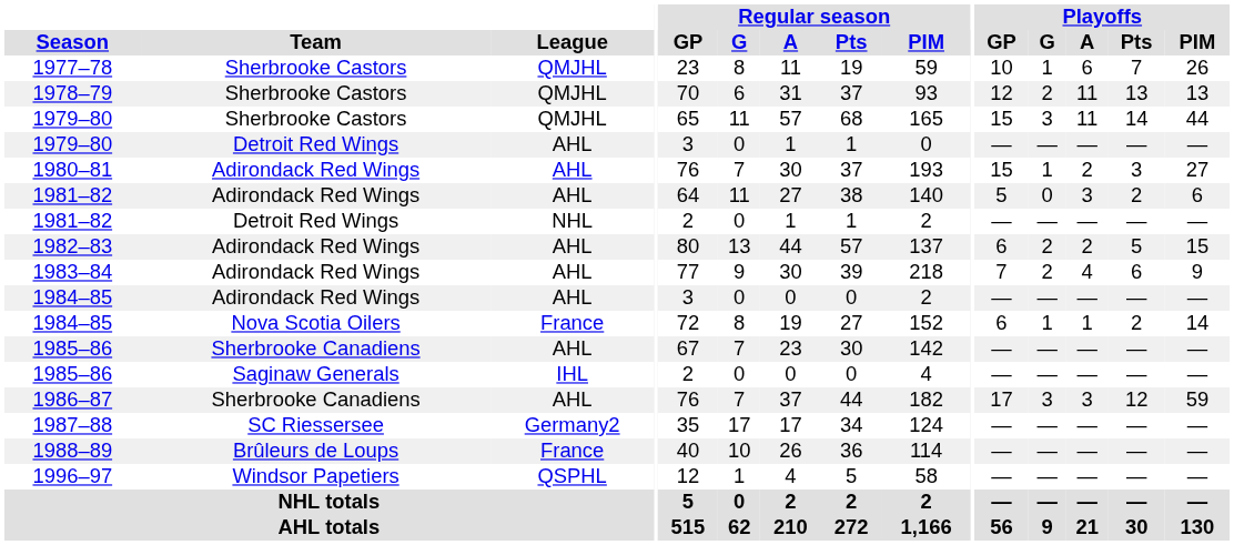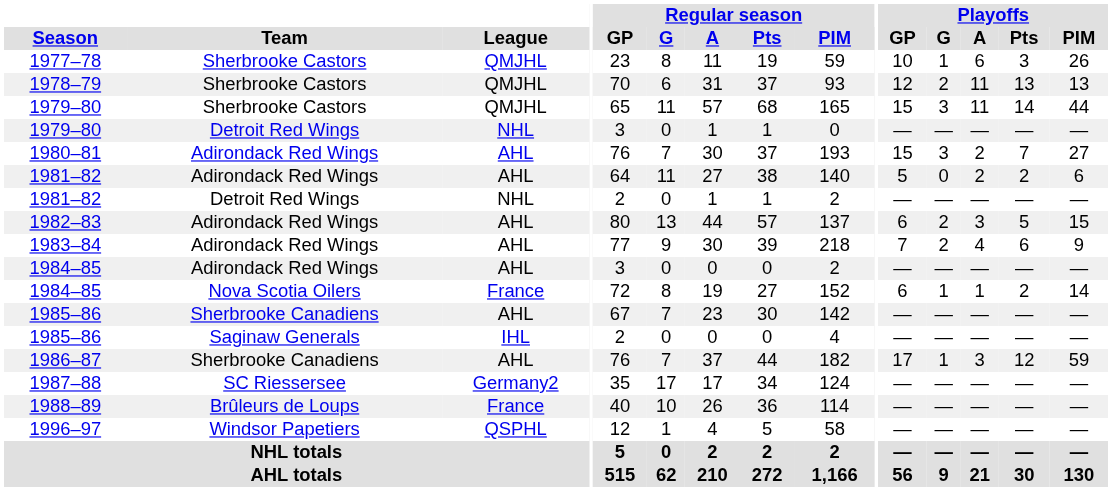 <table border="0" cellpadding="1" cellspacing="0" style="text-align:center; width:60em">
 <tr bgcolor="#e0e0e0">
 <th colspan="3" bgcolor="#ffffff"></th>
 <th rowspan="99" bgcolor="#ffffff"></th>
 <th colspan="5"><a href='#'>Regular season</a></th>
 <th rowspan="99" bgcolor="#ffffff"></th>
 <th colspan="5"><a href='#'>Playoffs</a></th>
 </tr>
 <tr bgcolor="#e0e0e0">
 <th><a href='#'>Season</a></th>
 <th>Team</th>
 <th>League</th>
 <th>GP</th>
 <th><a href='#'>G</a></th>
 <th><a href='#'>A</a></th>
 <th><a href='#'>Pts</a></th>
 <th><a href='#'>PIM</a></th>
 <th>GP</th>
 <th>G</th>
 <th>A</th>
 <th>Pts</th>
 <th>PIM</th>
 </tr>
 <tr>
 <td><a href='#'>1977–78</a></td>
 <td><a href='#'>Sherbrooke Castors</a></td>
 <td><a href='#'>QMJHL</a></td>
 <td>23</td>
 <td>8</td>
 <td>11</td>
 <td>19</td>
 <td>59</td>
 <td>10</td>
 <td>1</td>
 <td>6</td>
-<td>7</td>
+<td>3</td>
 <td>26</td>
 </tr>
 <tr bgcolor="#f0f0f0">
 <td><a href='#'>1978–79</a></td>
 <td>Sherbrooke Castors</td>
 <td>QMJHL</td>
 <td>70</td>
 <td>6</td>
 <td>31</td>
 <td>37</td>
 <td>93</td>
 <td>12</td>
 <td>2</td>
 <td>11</td>
 <td>13</td>
 <td>13</td>
 </tr>
 <tr>
 <td><a href='#'>1979–80</a></td>
 <td>Sherbrooke Castors</td>
 <td>QMJHL</td>
 <td>65</td>
 <td>11</td>
 <td>57</td>
 <td>68</td>
 <td>165</td>
 <td>15</td>
 <td>3</td>
 <td>11</td>
 <td>14</td>
 <td>44</td>
 </tr>
 <tr bgcolor="#f0f0f0">
 <td><a href='#'>1979–80</a></td>
 <td><a href='#'>Detroit Red Wings</a></td>
-<td>AHL</td>
+<td><a href='#'>NHL</a></td>
 <td>3</td>
 <td>0</td>
 <td>1</td>
 <td>1</td>
 <td>0</td>
 <td>—</td>
 <td>—</td>
 <td>—</td>
 <td>—</td>
 <td>—</td>
 </tr>
 <tr>
 <td><a href='#'>1980–81</a></td>
 <td><a href='#'>Adirondack Red Wings</a></td>
 <td><a href='#'>AHL</a></td>
 <td>76</td>
 <td>7</td>
 <td>30</td>
 <td>37</td>
 <td>193</td>
 <td>15</td>
-<td>1</td>
+<td>3</td>
 <td>2</td>
-<td>3</td>
+<td>7</td>
 <td>27</td>
 </tr>
 <tr bgcolor="#f0f0f0">
 <td><a href='#'>1981–82</a></td>
 <td>Adirondack Red Wings</td>
 <td>AHL</td>
 <td>64</td>
 <td>11</td>
 <td>27</td>
 <td>38</td>
 <td>140</td>
 <td>5</td>
 <td>0</td>
-<td>3</td>
+<td>2</td>
 <td>2</td>
 <td>6</td>
 </tr>
 <tr>
 <td><a href='#'>1981–82</a></td>
 <td>Detroit Red Wings</td>
 <td>NHL</td>
 <td>2</td>
 <td>0</td>
 <td>1</td>
 <td>1</td>
 <td>2</td>
 <td>—</td>
 <td>—</td>
 <td>—</td>
 <td>—</td>
 <td>—</td>
 </tr>
 <tr bgcolor="#f0f0f0">
 <td><a href='#'>1982–83</a></td>
 <td>Adirondack Red Wings</td>
 <td>AHL</td>
 <td>80</td>
 <td>13</td>
 <td>44</td>
 <td>57</td>
 <td>137</td>
 <td>6</td>
 <td>2</td>
-<td>2</td>
+<td>3</td>
 <td>5</td>
 <td>15</td>
 </tr>
 <tr>
 <td><a href='#'>1983–84</a></td>
 <td>Adirondack Red Wings</td>
 <td>AHL</td>
 <td>77</td>
 <td>9</td>
 <td>30</td>
 <td>39</td>
 <td>218</td>
 <td>7</td>
 <td>2</td>
 <td>4</td>
 <td>6</td>
 <td>9</td>
 </tr>
 <tr bgcolor="#f0f0f0">
 <td><a href='#'>1984–85</a></td>
 <td>Adirondack Red Wings</td>
 <td>AHL</td>
 <td>3</td>
 <td>0</td>
 <td>0</td>
 <td>0</td>
 <td>2</td>
 <td>—</td>
 <td>—</td>
 <td>—</td>
 <td>—</td>
 <td>—</td>
 </tr>
 <tr>
 <td><a href='#'>1984–85</a></td>
 <td><a href='#'>Nova Scotia Oilers</a></td>
 <td><a href='#'>France</a></td>
 <td>72</td>
 <td>8</td>
 <td>19</td>
 <td>27</td>
 <td>152</td>
 <td>6</td>
 <td>1</td>
 <td>1</td>
 <td>2</td>
 <td>14</td>
 </tr>
 <tr bgcolor="#f0f0f0">
 <td><a href='#'>1985–86</a></td>
 <td><a href='#'>Sherbrooke Canadiens</a></td>
 <td>AHL</td>
 <td>67</td>
 <td>7</td>
 <td>23</td>
 <td>30</td>
 <td>142</td>
 <td>—</td>
 <td>—</td>
 <td>—</td>
 <td>—</td>
 <td>—</td>
 </tr>
 <tr>
 <td><a href='#'>1985–86</a></td>
 <td><a href='#'>Saginaw Generals</a></td>
 <td><a href='#'>IHL</a></td>
 <td>2</td>
 <td>0</td>
 <td>0</td>
 <td>0</td>
 <td>4</td>
 <td>—</td>
 <td>—</td>
 <td>—</td>
 <td>—</td>
 <td>—</td>
 </tr>
 <tr bgcolor="#f0f0f0">
 <td><a href='#'>1986–87</a></td>
 <td>Sherbrooke Canadiens</td>
 <td>AHL</td>
 <td>76</td>
 <td>7</td>
 <td>37</td>
 <td>44</td>
 <td>182</td>
 <td>17</td>
-<td>3</td>
+<td>1</td>
 <td>3</td>
 <td>12</td>
 <td>59</td>
 </tr>
 <tr>
 <td><a href='#'>1987–88</a></td>
 <td><a href='#'>SC Riessersee</a></td>
 <td><a href='#'>Germany2</a></td>
 <td>35</td>
 <td>17</td>
 <td>17</td>
 <td>34</td>
 <td>124</td>
 <td>—</td>
 <td>—</td>
 <td>—</td>
 <td>—</td>
 <td>—</td>
 </tr>
 <tr bgcolor="#f0f0f0">
 <td><a href='#'>1988–89</a></td>
 <td><a href='#'>Brûleurs de Loups</a></td>
 <td><a href='#'>France</a></td>
 <td>40</td>
 <td>10</td>
 <td>26</td>
 <td>36</td>
 <td>114</td>
 <td>—</td>
 <td>—</td>
 <td>—</td>
 <td>—</td>
 <td>—</td>
 </tr>
 <tr>
 <td><a href='#'>1996–97</a></td>
 <td><a href='#'>Windsor Papetiers</a></td>
 <td><a href='#'>QSPHL</a></td>
 <td>12</td>
 <td>1</td>
 <td>4</td>
 <td>5</td>
 <td>58</td>
 <td>—</td>
 <td>—</td>
 <td>—</td>
 <td>—</td>
 <td>—</td>
 </tr>
 <tr>
 </tr>
 <tr ALIGN="center" bgcolor="#e0e0e0">
 <th colspan="3">NHL totals</th>
 <th ALIGN="center">5</th>
 <th ALIGN="center">0</th>
 <th ALIGN="center">2</th>
 <th ALIGN="center">2</th>
 <th ALIGN="center">2</th>
 <th ALIGN="center">—</th>
 <th ALIGN="center">—</th>
 <th ALIGN="center">—</th>
 <th ALIGN="center">—</th>
 <th ALIGN="center">—</th>
 </tr>
 <tr>
 </tr>
 <tr ALIGN="center" bgcolor="#e0e0e0">
 <th colspan="3">AHL totals</th>
 <th ALIGN="center">515</th>
 <th ALIGN="center">62</th>
 <th ALIGN="center">210</th>
 <th ALIGN="center">272</th>
 <th ALIGN="center">1,166</th>
 <th ALIGN="center">56</th>
 <th ALIGN="center">9</th>
 <th ALIGN="center">21</th>
 <th ALIGN="center">30</th>
 <th ALIGN="center">130</th>
 </tr>
 </table>
